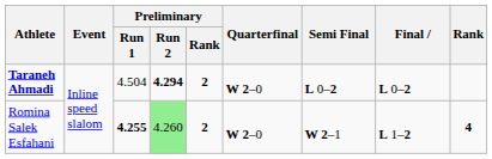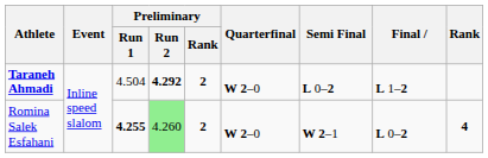 <table class="wikitable" width="85%" style="text-align:center; font-size:90%">
 <tr>
 <th rowspan="2" width="12%">Athlete</th>
 <th rowspan="2" width="10%">Event</th>
 <th colspan="3" width="12%">Preliminary</th>
 <th rowspan="2" width="12%">Quarterfinal</th>
 <th rowspan="2" width="15%">Semi Final</th>
 <th rowspan="2" width="15%">Final / </th>
 <th rowspan="2" width="3%">Rank</th>
 </tr>
 <tr>
 <th width="5%">Run 1</th>
 <th width="5%">Run 2</th>
 <th>Rank</th>
 </tr>
 <tr>
 <td align=left><strong><a href='#'>Taraneh Ahmadi</a></strong></td>
 <td align=left rowspan=2><a href='#'>Inline speed slalom</a></td>
 <td align=center>4.504</td>
-<td align=center><strong>4.294</strong></td>
+<td align=center><strong>4.292</strong></td>
 <td align=center><strong>2</strong> <strong></strong></td>
 <td align=left><br><strong>W</strong> <strong>2</strong>–0</td>
 <td align=left><br><strong>L</strong> 0–<strong>2</strong></td>
-<td align=left><br><strong>L</strong> 0–<strong>2</strong></td>
+<td align=left><br><strong>L</strong> 1–<strong>2</strong></td>
 <td align=center></td>
 </tr>
 <tr>
 <td align=left><a href='#'>Romina Salek Esfahani</a></td>
 <td align=center><strong>4.255</strong> <strong></strong></td>
 <td align=center style="background: lightgreen;">4.260</td>
 <td align=center><strong>2</strong> <strong></strong></td>
 <td align=left><br><strong>W</strong> <strong>2</strong>–0</td>
 <td align=left><br><strong>W</strong> <strong>2</strong>–1</td>
-<td align=left><br><strong>L</strong> 1–<strong>2</strong></td>
+<td align=left><br><strong>L</strong> 0–<strong>2</strong></td>
 <td align=center><strong>4</strong></td>
 </tr>
 </table>
